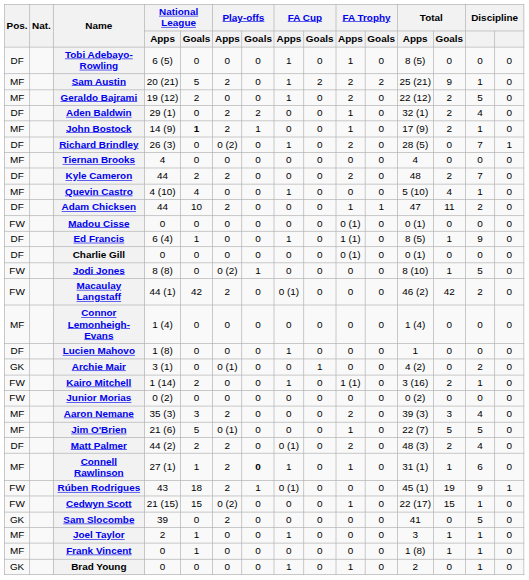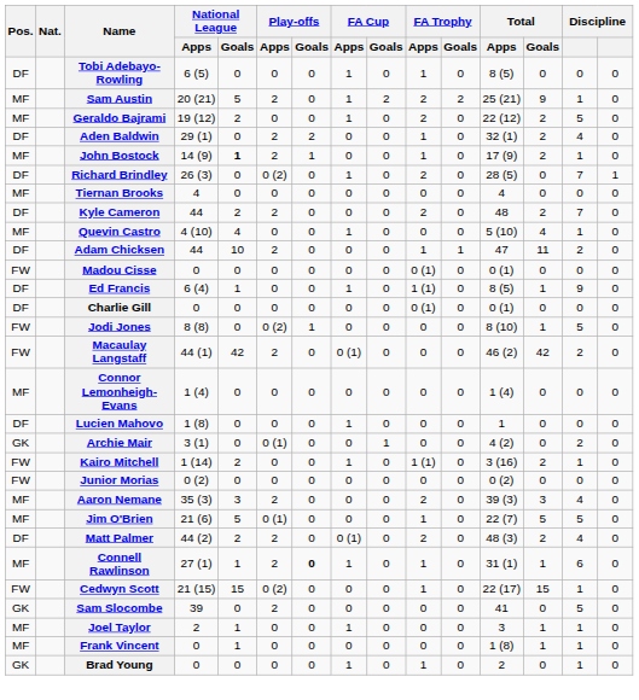 <table class="wikitable plainrowheaders" style="text-align:center">
 <tr>
 <th rowspan="2">Pos.</th>
 <th rowspan="2">Nat.</th>
 <th rowspan="2" style="width:140px;">Name</th>
 <th colspan="2" style="width:87px;"><a href='#'>National League</a></th>
 <th colspan="2" style="width:87px;"><a href='#'>Play-offs</a></th>
 <th colspan="2" style="width:87px;"><a href='#'>FA Cup</a></th>
 <th colspan="2" style="width:87px;"><a href='#'>FA Trophy</a></th>
 <th colspan="2" style="width:87px;">Total</th>
 <th colspan="2" style="width:87px;">Discipline</th>
 </tr>
 <tr>
 <th>Apps</th>
 <th>Goals</th>
 <th>Apps</th>
 <th>Goals</th>
 <th>Apps</th>
 <th>Goals</th>
 <th>Apps</th>
 <th>Goals</th>
 <th>Apps</th>
 <th>Goals</th>
 <th></th>
 <th></th>
 </tr>
 <tr>
 <td>DF</td>
 <td></td>
 <th scope="row"><a href='#'>Tobi Adebayo-Rowling</a></th>
 <td>6 (5)</td>
 <td>0</td>
 <td>0</td>
 <td>0</td>
 <td>1</td>
 <td>0</td>
 <td>1</td>
 <td>0</td>
 <td>8 (5)</td>
 <td>0</td>
 <td>0</td>
 <td>0</td>
 </tr>
 <tr>
 <td>MF</td>
 <td></td>
 <th scope="row"><a href='#'>Sam Austin</a></th>
 <td>20 (21)</td>
 <td>5</td>
 <td>2</td>
 <td>0</td>
 <td>1</td>
 <td>2</td>
 <td>2</td>
 <td>2</td>
 <td>25 (21)</td>
 <td>9</td>
 <td>1</td>
 <td>0</td>
 </tr>
 <tr>
 <td>MF</td>
 <td></td>
 <th scope="row"><a href='#'>Geraldo Bajrami</a></th>
 <td>19 (12)</td>
 <td>2</td>
 <td>0</td>
 <td>0</td>
 <td>1</td>
 <td>0</td>
 <td>2</td>
 <td>0</td>
 <td>22 (12)</td>
 <td>2</td>
 <td>5</td>
 <td>0</td>
 </tr>
 <tr>
 <td>DF</td>
 <td></td>
 <th scope="row"><a href='#'>Aden Baldwin</a></th>
 <td>29 (1)</td>
 <td>0</td>
 <td>2</td>
 <td>2</td>
 <td>0</td>
 <td>0</td>
 <td>1</td>
 <td>0</td>
 <td>32 (1)</td>
 <td>2</td>
 <td>4</td>
 <td>0</td>
 </tr>
 <tr>
 <td>MF</td>
 <td></td>
 <th scope="row"><a href='#'>John Bostock</a></th>
 <td>14 (9)</td>
 <td><strong>1</strong></td>
 <td>2</td>
 <td>1</td>
 <td>0</td>
 <td>0</td>
 <td>1</td>
 <td>0</td>
 <td>17 (9)</td>
 <td>2</td>
 <td>1</td>
 <td>0</td>
 </tr>
 <tr>
 <td>DF</td>
 <td></td>
 <th scope="row"><a href='#'>Richard Brindley</a></th>
 <td>26 (3)</td>
 <td>0</td>
 <td>0 (2)</td>
 <td>0</td>
 <td>1</td>
 <td>0</td>
 <td>2</td>
 <td>0</td>
 <td>28 (5)</td>
 <td>0</td>
 <td>7</td>
 <td>1</td>
 </tr>
 <tr>
 <td>MF</td>
 <td></td>
 <th scope="row"><a href='#'>Tiernan Brooks</a></th>
 <td>4</td>
 <td>0</td>
 <td>0</td>
 <td>0</td>
 <td>0</td>
 <td>0</td>
 <td>0</td>
 <td>0</td>
 <td>4</td>
 <td>0</td>
 <td>0</td>
 <td>0</td>
 </tr>
 <tr>
 <td>DF</td>
 <td></td>
 <th scope="row"><a href='#'>Kyle Cameron</a></th>
 <td>44</td>
 <td>2</td>
 <td>2</td>
 <td>0</td>
 <td>0</td>
 <td>0</td>
 <td>2</td>
 <td>0</td>
 <td>48</td>
 <td>2</td>
 <td>7</td>
 <td>0</td>
 </tr>
 <tr>
 <td>MF</td>
 <td></td>
 <th scope="row"><a href='#'>Quevin Castro</a></th>
 <td>4 (10)</td>
 <td>4</td>
 <td>0</td>
 <td>0</td>
 <td>1</td>
 <td>0</td>
 <td>0</td>
 <td>0</td>
 <td>5 (10)</td>
 <td>4</td>
 <td>1</td>
 <td>0</td>
 </tr>
 <tr>
 <td>DF</td>
 <td></td>
 <th scope="row"><a href='#'>Adam Chicksen</a></th>
 <td>44</td>
 <td>10</td>
 <td>2</td>
 <td>0</td>
 <td>0</td>
 <td>0</td>
 <td>1</td>
 <td>1</td>
 <td>47</td>
 <td>11</td>
 <td>2</td>
 <td>0</td>
 </tr>
 <tr>
 <td>FW</td>
 <td></td>
 <th scope="row"><a href='#'>Madou Cisse</a></th>
 <td>0</td>
 <td>0</td>
 <td>0</td>
 <td>0</td>
 <td>0</td>
 <td>0</td>
 <td>0 (1)</td>
 <td>0</td>
 <td>0 (1)</td>
 <td>0</td>
 <td>0</td>
 <td>0</td>
 </tr>
 <tr>
 <td>DF</td>
 <td></td>
 <th scope="row"><a href='#'>Ed Francis</a></th>
 <td>6 (4)</td>
 <td>1</td>
 <td>0</td>
 <td>0</td>
 <td>1</td>
 <td>0</td>
 <td>1 (1)</td>
 <td>0</td>
 <td>8 (5)</td>
 <td>1</td>
 <td>9</td>
 <td>0</td>
 </tr>
 <tr>
 <td>DF</td>
 <td></td>
 <th scope="row">Charlie Gill</th>
 <td>0</td>
 <td>0</td>
 <td>0</td>
 <td>0</td>
 <td>0</td>
 <td>0</td>
 <td>0 (1)</td>
 <td>0</td>
 <td>0 (1)</td>
 <td>0</td>
 <td>0</td>
 <td>0</td>
 </tr>
 <tr>
 <td>FW</td>
 <td></td>
 <th scope="row"><a href='#'>Jodi Jones</a></th>
 <td>8 (8)</td>
 <td>0</td>
 <td>0 (2)</td>
 <td>1</td>
 <td>0</td>
 <td>0</td>
 <td>0</td>
 <td>0</td>
 <td>8 (10)</td>
 <td>1</td>
 <td>5</td>
 <td>0</td>
 </tr>
 <tr>
 <td>FW</td>
 <td></td>
 <th scope="row"><a href='#'>Macaulay Langstaff</a></th>
 <td>44 (1)</td>
 <td>42</td>
 <td>2</td>
 <td>0</td>
 <td>0 (1)</td>
 <td>0</td>
 <td>0</td>
 <td>0</td>
 <td>46 (2)</td>
 <td>42</td>
 <td>2</td>
 <td>0</td>
 </tr>
 <tr>
 <td>MF</td>
 <td></td>
 <th scope="row"><a href='#'>Connor Lemonheigh-Evans</a></th>
 <td>1 (4)</td>
 <td>0</td>
 <td>0</td>
 <td>0</td>
 <td>0</td>
 <td>0</td>
 <td>0</td>
 <td>0</td>
 <td>1 (4)</td>
 <td>0</td>
 <td>0</td>
 <td>0</td>
 </tr>
 <tr>
 <td>DF</td>
 <td></td>
 <th scope="row"><a href='#'>Lucien Mahovo</a></th>
 <td>1 (8)</td>
 <td>0</td>
 <td>0</td>
 <td>0</td>
 <td>1</td>
 <td>0</td>
 <td>0</td>
 <td>0</td>
 <td>1</td>
 <td>0</td>
 <td>0</td>
 <td>0</td>
 </tr>
 <tr>
 <td>GK</td>
 <td></td>
 <th scope="row"><a href='#'>Archie Mair</a></th>
 <td>3 (1)</td>
 <td>0</td>
 <td>0 (1)</td>
 <td>0</td>
 <td>0</td>
 <td>1</td>
 <td>0</td>
 <td>0</td>
 <td>4 (2)</td>
 <td>0</td>
 <td>2</td>
 <td>0</td>
 </tr>
 <tr>
 <td>FW</td>
 <td></td>
 <th scope="row"><a href='#'>Kairo Mitchell</a></th>
 <td>1 (14)</td>
 <td>2</td>
 <td>0</td>
 <td>0</td>
 <td>1</td>
 <td>0</td>
 <td>1 (1)</td>
 <td>0</td>
 <td>3 (16)</td>
 <td>2</td>
 <td>1</td>
 <td>0</td>
 </tr>
 <tr>
 <td>FW</td>
 <td></td>
 <th scope="row"><a href='#'>Junior Morias</a></th>
 <td>0 (2)</td>
 <td>0</td>
 <td>0</td>
 <td>0</td>
 <td>0</td>
 <td>0</td>
 <td>0</td>
 <td>0</td>
 <td>0 (2)</td>
 <td>0</td>
 <td>0</td>
 <td>0</td>
 </tr>
 <tr>
 <td>MF</td>
 <td></td>
 <th scope="row"><a href='#'>Aaron Nemane</a></th>
 <td>35 (3)</td>
 <td>3</td>
 <td>2</td>
 <td>0</td>
 <td>0</td>
 <td>0</td>
 <td>2</td>
 <td>0</td>
 <td>39 (3)</td>
 <td>3</td>
 <td>4</td>
 <td>0</td>
 </tr>
 <tr>
 <td>MF</td>
 <td></td>
 <th scope="row"><a href='#'>Jim O'Brien</a></th>
 <td>21 (6)</td>
 <td>5</td>
 <td>0 (1)</td>
 <td>0</td>
 <td>0</td>
 <td>0</td>
 <td>1</td>
 <td>0</td>
 <td>22 (7)</td>
 <td>5</td>
 <td>5</td>
 <td>0</td>
 </tr>
 <tr>
 <td>DF</td>
 <td></td>
 <th scope="row"><a href='#'>Matt Palmer</a></th>
 <td>44 (2)</td>
 <td>2</td>
 <td>2</td>
 <td>0</td>
 <td>0 (1)</td>
 <td>0</td>
 <td>2</td>
 <td>0</td>
 <td>48 (3)</td>
 <td>2</td>
 <td>4</td>
 <td>0</td>
 </tr>
 <tr>
 <td>MF</td>
 <td></td>
 <th scope="row"><a href='#'>Connell Rawlinson</a></th>
 <td>27 (1)</td>
 <td>1</td>
 <td>2</td>
 <td><strong>0</strong></td>
 <td>1</td>
 <td>0</td>
 <td>1</td>
 <td>0</td>
 <td>31 (1)</td>
 <td>1</td>
 <td>6</td>
 <td>0</td>
 </tr>
 <tr>
 <td>FW</td>
 <td></td>
-<th scope="row"><a href='#'>Rúben Rodrigues</a></th>
-<td>43</td>
-<td>18</td>
-<td>2</td>
-<td>1</td>
-<td>0 (1)</td>
-<td>0</td>
-<td>0</td>
-<td>0</td>
-<td>45 (1)</td>
-<td>19</td>
-<td>9</td>
-<td>1</td>
-</tr>
-<tr>
-<td>FW</td>
-<td></td>
 <th scope="row"><a href='#'>Cedwyn Scott</a></th>
 <td>21 (15)</td>
 <td>15</td>
 <td>0 (2)</td>
 <td>0</td>
 <td>0</td>
 <td>0</td>
 <td>1</td>
 <td>0</td>
 <td>22 (17)</td>
 <td>15</td>
 <td>1</td>
 <td>0</td>
 </tr>
 <tr>
 <td>GK</td>
 <td></td>
 <th scope="row"><a href='#'>Sam Slocombe</a></th>
 <td>39</td>
 <td>0</td>
 <td>2</td>
 <td>0</td>
 <td>0</td>
 <td>0</td>
 <td>0</td>
 <td>0</td>
 <td>41</td>
 <td>0</td>
 <td>5</td>
 <td>0</td>
 </tr>
 <tr>
 <td>MF</td>
 <td></td>
 <th scope="row"><a href='#'>Joel Taylor</a></th>
 <td>2</td>
 <td>1</td>
 <td>0</td>
 <td>0</td>
 <td>1</td>
 <td>0</td>
 <td>0</td>
 <td>0</td>
 <td>3</td>
 <td>1</td>
 <td>1</td>
 <td>0</td>
 </tr>
 <tr>
 <td>MF</td>
 <td></td>
 <th scope="row"><a href='#'>Frank Vincent</a></th>
 <td>0</td>
 <td>1</td>
 <td>0</td>
 <td>0</td>
 <td>0</td>
 <td>0</td>
 <td>0</td>
 <td>0</td>
 <td>1 (8)</td>
 <td>1</td>
 <td>1</td>
 <td>0</td>
 </tr>
 <tr>
 <td>GK</td>
 <td></td>
 <th scope="row">Brad Young</th>
 <td>0</td>
 <td>0</td>
 <td>0</td>
 <td>0</td>
 <td>1</td>
 <td>0</td>
 <td>1</td>
 <td>0</td>
 <td>2</td>
 <td>0</td>
 <td>1</td>
 <td>0</td>
 </tr>
 </table>
